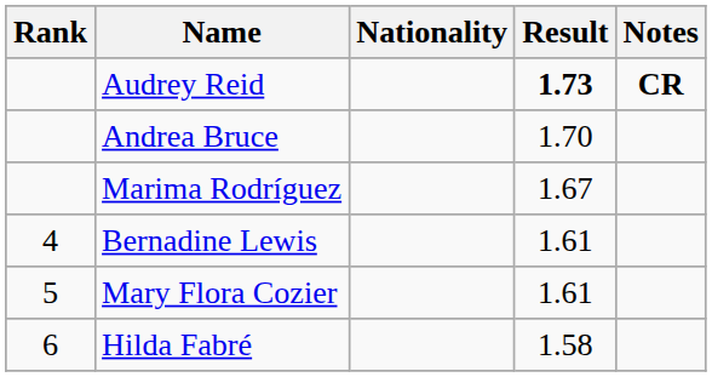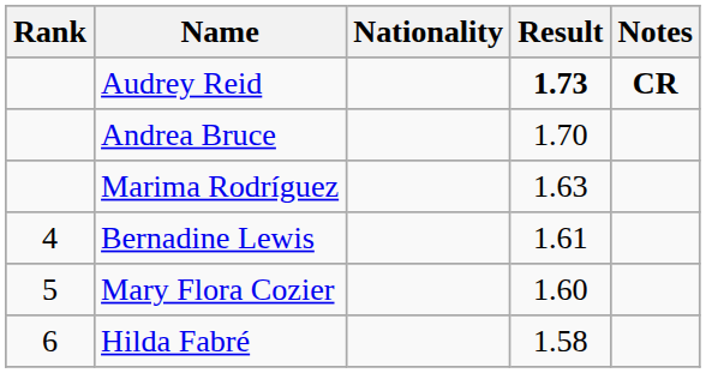 <table class="wikitable sortable" style="text-align:center;font-size:95%">
 <tr>
 <th>Rank</th>
 <th>Name</th>
 <th>Nationality</th>
 <th>Result</th>
 <th>Notes</th>
 </tr>
 <tr>
 <td></td>
 <td align=left><a href='#'>Audrey Reid</a></td>
 <td align=left></td>
 <td><strong>1.73</strong></td>
 <td><strong>CR</strong></td>
 </tr>
 <tr>
 <td></td>
 <td align=left><a href='#'>Andrea Bruce</a></td>
 <td align=left></td>
 <td>1.70</td>
 <td></td>
 </tr>
 <tr>
 <td></td>
 <td align=left><a href='#'>Marima Rodríguez</a></td>
 <td align=left></td>
-<td>1.67</td>
+<td>1.63</td>
 <td></td>
 </tr>
 <tr>
 <td>4</td>
 <td align=left><a href='#'>Bernadine Lewis</a></td>
 <td align=left></td>
 <td>1.61</td>
 <td></td>
 </tr>
 <tr>
 <td>5</td>
 <td align=left><a href='#'>Mary Flora Cozier</a></td>
 <td align=left></td>
-<td>1.61</td>
+<td>1.60</td>
 <td></td>
 </tr>
 <tr>
 <td>6</td>
 <td align=left><a href='#'>Hilda Fabré</a></td>
 <td align=left></td>
 <td>1.58</td>
 <td></td>
 </tr>
 </table>
